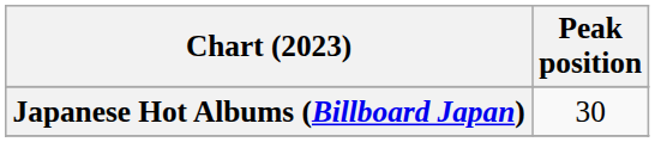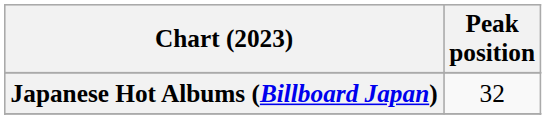 <table class="wikitable sortable plainrowheaders" style="text-align:center">
 <tr>
 <th scope="col">Chart (2023)</th>
 <th scope="col">Peak<br>position</th>
 </tr>
 <tr>
 </tr>
 <tr>
 </tr>
 <tr>
 <th scope="row">Japanese Hot Albums (<em><a href='#'>Billboard Japan</a></em>)</th>
-<td>30</td>
+<td>32</td>
 </tr>
 <tr>
 </tr>
 <tr>
 </tr>
 <tr>
 </tr>
 <tr>
 </tr>
 </table>
